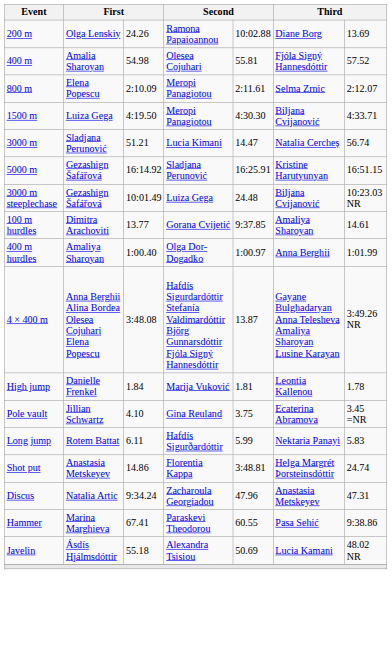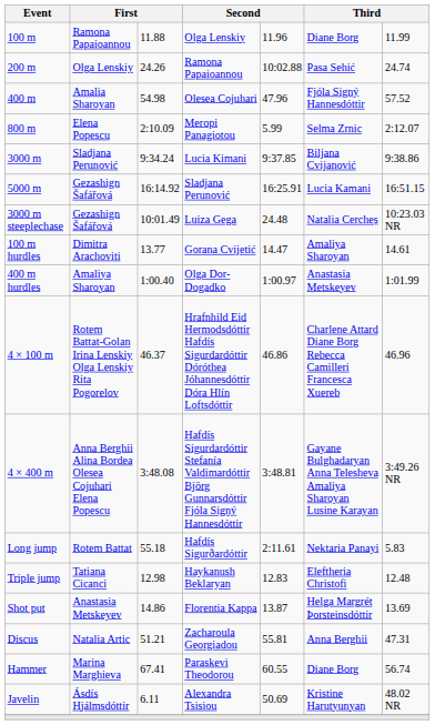 <table class=wikitable>
 <tr>
 <th>Event</th>
 <th colspan=2>First</th>
 <th colspan=2>Second</th>
 <th colspan=2>Third</th>
 </tr>
 <tr>
+<td><a href='#'>100 m</a></td>
+<td><a href='#'>Ramona Papaioannou</a> <br> </td>
+<td>11.88</td>
+<td><a href='#'>Olga Lenskiy</a> <br> </td>
+<td>11.96</td>
+<td><a href='#'>Diane Borg</a> <br> </td>
+<td>11.99</td>
+</tr>
+<tr>
 <td><a href='#'>200 m</a></td>
 <td><a href='#'>Olga Lenskiy</a> <br> </td>
 <td>24.26</td>
 <td><a href='#'>Ramona Papaioannou</a> <br> </td>
 <td>10:02.88</td>
-<td><a href='#'>Diane Borg</a> <br> </td>
-<td>13.69</td>
+<td><a href='#'>Pasa Sehić</a> <br> </td>
+<td>24.74</td>
 </tr>
 <tr>
 <td><a href='#'>400 m</a></td>
 <td><a href='#'>Amalia Sharoyan</a> <br> </td>
 <td>54.98</td>
 <td><a href='#'>Olesea Cojuhari</a> <br> </td>
-<td>55.81</td>
+<td>47.96</td>
 <td><a href='#'>Fjóla Signý Hannesdóttir</a> <br> </td>
 <td>57.52</td>
 </tr>
 <tr>
 <td><a href='#'>800 m</a></td>
 <td><a href='#'>Elena Popescu</a> <br> </td>
 <td>2:10.09</td>
 <td><a href='#'>Meropi Panagiotou</a> <br> </td>
-<td>2:11.61</td>
+<td>5.99</td>
 <td><a href='#'>Selma Zrnic</a> <br> </td>
 <td>2:12.07</td>
 </tr>
 <tr>
-<td><a href='#'>1500 m</a></td>
-<td><a href='#'>Luiza Gega</a> <br> </td>
-<td>4:19.50</td>
-<td><a href='#'>Meropi Panagiotou</a> <br> </td>
-<td>4:30.30</td>
-<td><a href='#'>Biljana Cvijanović</a> <br> </td>
-<td>4:33.71</td>
-</tr>
-<tr>
 <td><a href='#'>3000 m</a></td>
 <td><a href='#'>Sladjana Perunović</a> <br> </td>
-<td>51.21</td>
+<td>9:34.24</td>
 <td><a href='#'>Lucia Kimani</a> <br> </td>
-<td>14.47</td>
-<td><a href='#'>Natalia Cercheș</a> <br> </td>
-<td>56.74</td>
+<td>9:37.85</td>
+<td><a href='#'>Biljana Cvijanović</a> <br> </td>
+<td>9:38.86</td>
 </tr>
 <tr>
 <td><a href='#'>5000 m</a></td>
 <td><a href='#'>Gezashign Šafářová</a> <br> </td>
 <td>16:14.92</td>
 <td><a href='#'>Sladjana Perunović</a> <br> </td>
 <td>16:25.91</td>
-<td><a href='#'>Kristine Harutyunyan</a> <br> </td>
+<td><a href='#'>Lucia Kamani</a> <br> </td>
 <td>16:51.15</td>
 </tr>
 <tr>
 <td><a href='#'>3000 m steeplechase</a></td>
 <td><a href='#'>Gezashign Šafářová</a> <br> </td>
 <td>10:01.49</td>
 <td><a href='#'>Luiza Gega</a> <br> </td>
 <td>24.48</td>
-<td><a href='#'>Biljana Cvijanović</a> <br> </td>
+<td><a href='#'>Natalia Cercheș</a> <br> </td>
 <td>10:23.03 NR</td>
 </tr>
 <tr>
 <td><a href='#'>100 m hurdles</a></td>
 <td><a href='#'>Dimitra Arachoviti</a> <br> </td>
 <td>13.77</td>
 <td><a href='#'>Gorana Cvijetić</a> <br> </td>
-<td>9:37.85</td>
+<td>14.47</td>
 <td><a href='#'>Amaliya Sharoyan</a> <br> </td>
 <td>14.61</td>
 </tr>
 <tr>
 <td><a href='#'>400 m hurdles</a></td>
 <td><a href='#'>Amaliya Sharoyan</a> <br> </td>
 <td>1:00.40</td>
 <td><a href='#'>Olga Dor-Dogadko</a> <br> </td>
 <td>1:00.97</td>
-<td><a href='#'>Anna Berghii</a> <br> </td>
+<td><a href='#'>Anastasia Metskeyev</a> <br> </td>
 <td>1:01.99</td>
+</tr>
+<tr>
+<td><a href='#'>4 × 100 m</a></td>
+<td><br><a href='#'>Rotem Battat-Golan</a><br><a href='#'>Irina Lenskiy</a><br><a href='#'>Olga Lenskiy</a><br><a href='#'>Rita Pogorelov</a></td>
+<td>46.37</td>
+<td><br><a href='#'>Hrafnhild Eid Hermodsdóttir</a><br><a href='#'>Hafdís Sigurdardóttir</a><br><a href='#'>Dóróthea Jóhannesdóttir</a><br><a href='#'>Dóra Hlín Loftsdóttir</a></td>
+<td>46.86</td>
+<td><br><a href='#'>Charlene Attard</a><br><a href='#'>Diane Borg</a><br><a href='#'>Rebecca Camilleri</a><br><a href='#'>Francesca Xuereb</a></td>
+<td>46.96</td>
 </tr>
 <tr>
 <td><a href='#'>4 × 400 m</a></td>
 <td><br><a href='#'>Anna Berghii</a><br><a href='#'>Alina Bordea</a><br><a href='#'>Olesea Cojuhari</a><br><a href='#'>Elena Popescu</a></td>
 <td>3:48.08</td>
 <td><br><a href='#'>Hafdís Sigurdardóttir</a><br><a href='#'>Stefanía Valdimardóttir</a><br><a href='#'>Björg Gunnarsdóttir</a><br><a href='#'>Fjóla Signý Hannesdóttir</a></td>
-<td>13.87</td>
+<td>3:48.81</td>
 <td><br><a href='#'>Gayane Bulghadaryan</a><br><a href='#'>Anna Telesheva</a><br><a href='#'>Amaliya Sharoyan</a><br><a href='#'>Lusine Karayan</a></td>
 <td>3:49.26 NR</td>
 </tr>
 <tr>
-<td><a href='#'>High jump</a></td>
-<td><a href='#'>Danielle Frenkel</a> <br> </td>
-<td>1.84</td>
-<td><a href='#'>Marija Vuković</a> <br> </td>
-<td>1.81</td>
-<td><a href='#'>Leontia Kallenou</a> <br> </td>
-<td>1.78</td>
+<td><a href='#'>Long jump</a></td>
+<td><a href='#'>Rotem Battat</a> <br> </td>
+<td>55.18</td>
+<td><a href='#'>Hafdís Sigurðardóttir</a> <br> </td>
+<td>2:11.61</td>
+<td><a href='#'>Nektaria Panayi</a> <br> </td>
+<td>5.83</td>
 </tr>
 <tr>
-<td><a href='#'>Pole vault</a></td>
-<td><a href='#'>Jillian Schwartz</a> <br> </td>
-<td>4.10</td>
-<td><a href='#'>Gina Reuland</a> <br> </td>
-<td>3.75</td>
-<td><a href='#'>Ecaterina Abramova</a> <br> </td>
-<td>3.45 =NR</td>
-</tr>
-<tr>
-<td><a href='#'>Long jump</a></td>
-<td><a href='#'>Rotem Battat</a> <br> </td>
-<td>6.11</td>
-<td><a href='#'>Hafdís Sigurðardóttir</a> <br> </td>
-<td>5.99</td>
-<td><a href='#'>Nektaria Panayi</a> <br> </td>
-<td>5.83</td>
+<td><a href='#'>Triple jump</a></td>
+<td><a href='#'>Tatiana Cicanci</a> <br> </td>
+<td>12.98</td>
+<td><a href='#'>Haykanush Beklaryan</a> <br> </td>
+<td>12.83</td>
+<td><a href='#'>Eleftheria Christofi</a> <br> </td>
+<td>12.48</td>
 </tr>
 <tr>
 <td><a href='#'>Shot put</a></td>
 <td><a href='#'>Anastasia Metskeyev</a> <br> </td>
 <td>14.86</td>
 <td><a href='#'>Florentia Kappa</a> <br> </td>
-<td>3:48.81</td>
+<td>13.87</td>
 <td><a href='#'>Helga Margrét Þorsteinsdóttir</a> <br> </td>
-<td>24.74</td>
+<td>13.69</td>
 </tr>
 <tr>
 <td><a href='#'>Discus</a></td>
 <td><a href='#'>Natalia Artic</a> <br> </td>
-<td>9:34.24</td>
+<td>51.21</td>
 <td><a href='#'>Zacharoula Georgiadou</a> <br> </td>
-<td>47.96</td>
-<td><a href='#'>Anastasia Metskeyev</a> <br> </td>
+<td>55.81</td>
+<td><a href='#'>Anna Berghii</a> <br> </td>
 <td>47.31</td>
 </tr>
 <tr>
 <td><a href='#'>Hammer</a></td>
 <td><a href='#'>Marina Marghieva</a> <br> </td>
 <td>67.41</td>
 <td><a href='#'>Paraskevi Theodorou</a> <br> </td>
 <td>60.55</td>
-<td><a href='#'>Pasa Sehić</a> <br> </td>
-<td>9:38.86</td>
+<td><a href='#'>Diane Borg</a> <br> </td>
+<td>56.74</td>
 </tr>
 <tr>
 <td><a href='#'>Javelin</a></td>
 <td><a href='#'>Ásdís Hjálmsdóttir</a> <br> </td>
-<td>55.18</td>
+<td>6.11</td>
 <td><a href='#'>Alexandra Tsisiou</a> <br> </td>
 <td>50.69</td>
-<td><a href='#'>Lucia Kamani</a> <br> </td>
+<td><a href='#'>Kristine Harutyunyan</a> <br> </td>
 <td>48.02 NR</td>
 </tr>
 <tr>
 </tr>
 <tr bgcolor= e8e8e8>
 <td colspan=7></td>
 </tr>
 </table>
